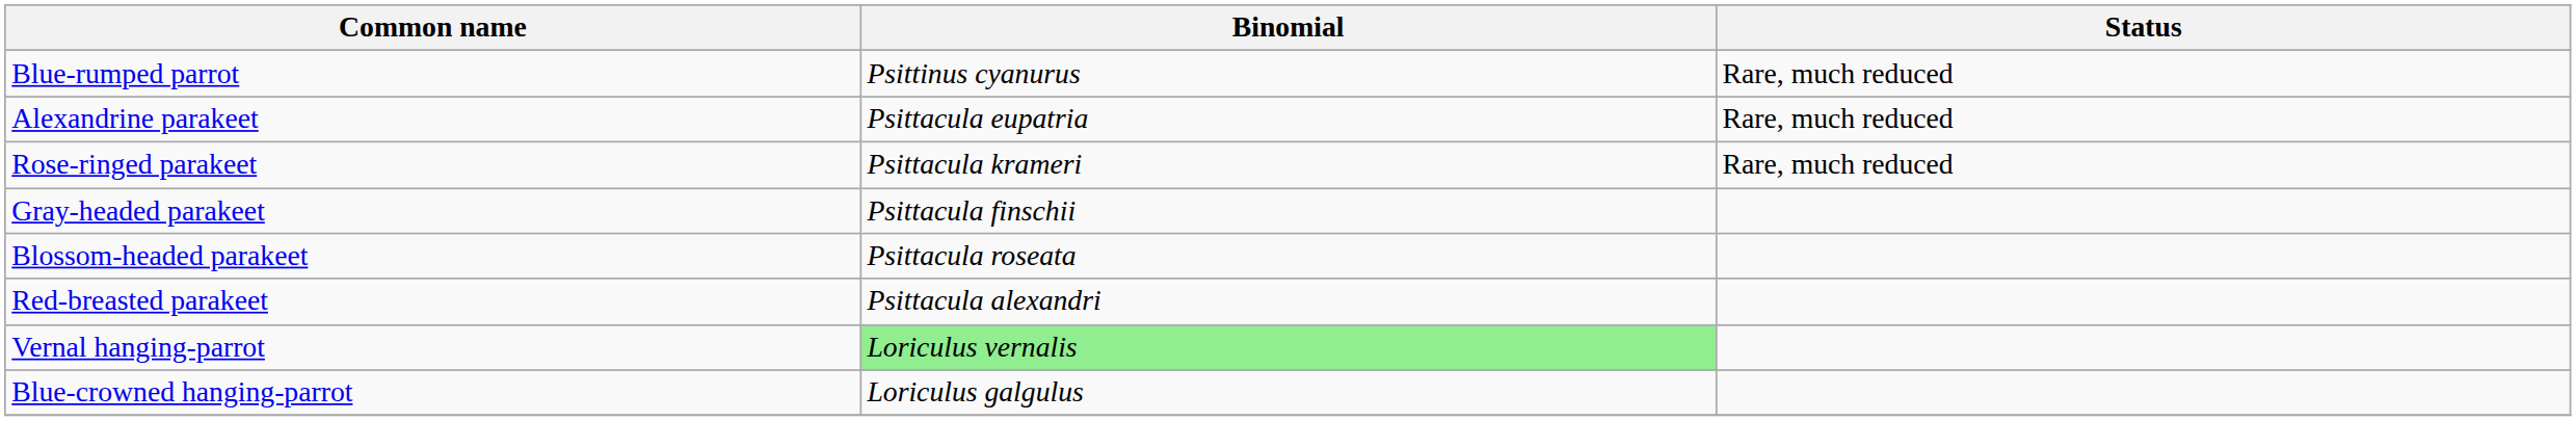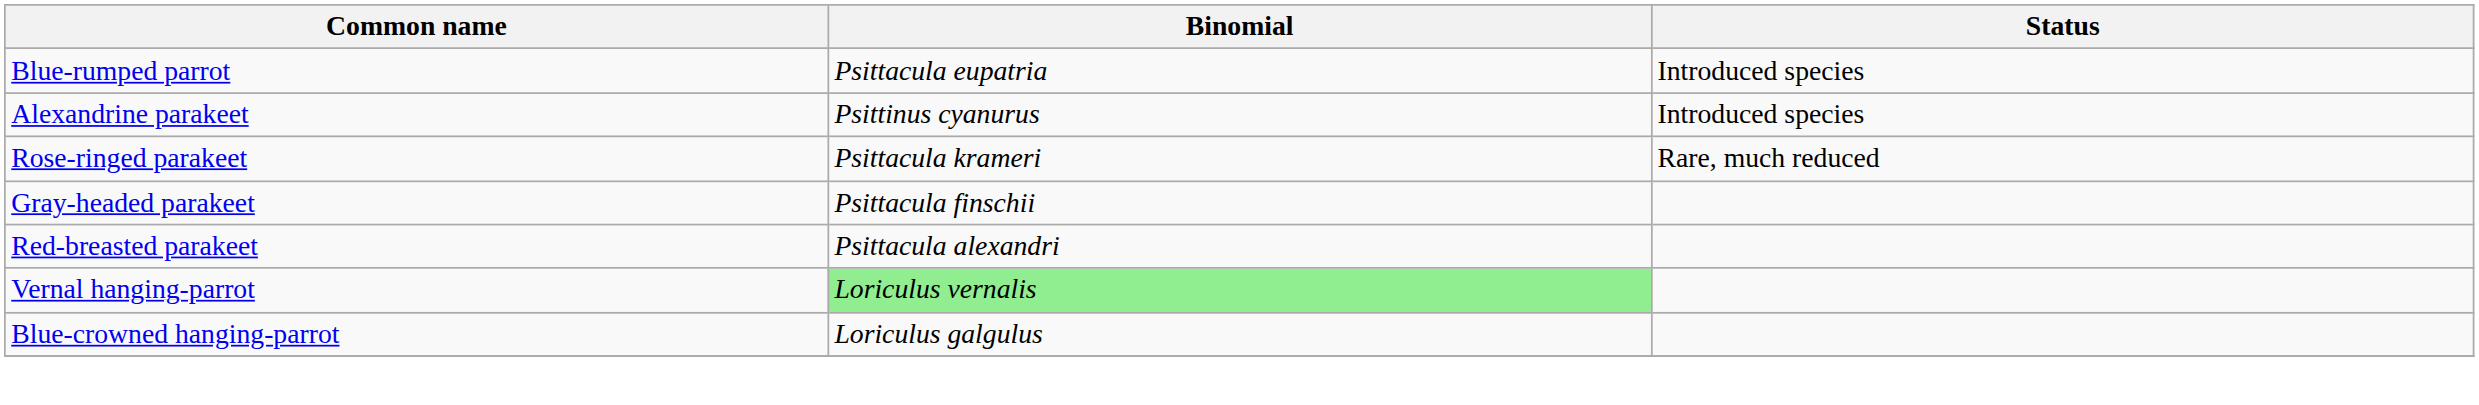 <table width=72% class="wikitable">
 <tr>
 <th width=24%>Common name</th>
 <th width=24%>Binomial</th>
 <th width=24%>Status</th>
 </tr>
 <tr>
 <td><a href='#'>Blue-rumped parrot</a></td>
-<td><em>Psittinus cyanurus</em></td>
-<td>Rare, much reduced</td>
+<td><em>Psittacula eupatria</em></td>
+<td>Introduced species</td>
 </tr>
 <tr>
 <td><a href='#'>Alexandrine parakeet</a></td>
-<td><em>Psittacula eupatria</em></td>
-<td>Rare, much reduced</td>
+<td><em>Psittinus cyanurus</em></td>
+<td>Introduced species</td>
 </tr>
 <tr>
 <td><a href='#'>Rose-ringed parakeet</a></td>
 <td><em>Psittacula krameri</em></td>
 <td>Rare, much reduced</td>
 </tr>
 <tr>
 <td><a href='#'>Gray-headed parakeet</a></td>
 <td><em>Psittacula finschii</em></td>
-<td></td>
-</tr>
-<tr>
-<td><a href='#'>Blossom-headed parakeet</a></td>
-<td><em>Psittacula roseata</em></td>
 <td></td>
 </tr>
 <tr>
 <td><a href='#'>Red-breasted parakeet</a></td>
 <td><em>Psittacula alexandri</em></td>
 <td></td>
 </tr>
 <tr>
 <td><a href='#'>Vernal hanging-parrot</a></td>
 <td style="background: lightgreen;"><em>Loriculus vernalis</em></td>
 <td></td>
 </tr>
 <tr>
 <td><a href='#'>Blue-crowned hanging-parrot</a></td>
 <td><em>Loriculus galgulus</em></td>
 <td></td>
 </tr>
 <tr>
 </tr>
 </table>
